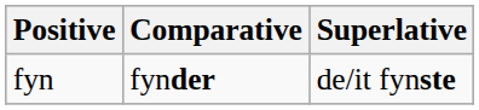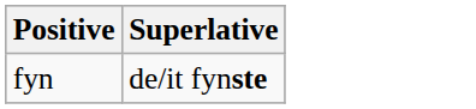 <table class="wikitable">
 <tr>
 <th>Positive</th>
-<th>Comparative</th>
 <th>Superlative</th>
 </tr>
 <tr>
 <td>fyn</td>
-<td>fyn<strong>der</strong></td>
 <td>de/it fyn<strong>ste</strong></td>
 </tr>
 </table>
